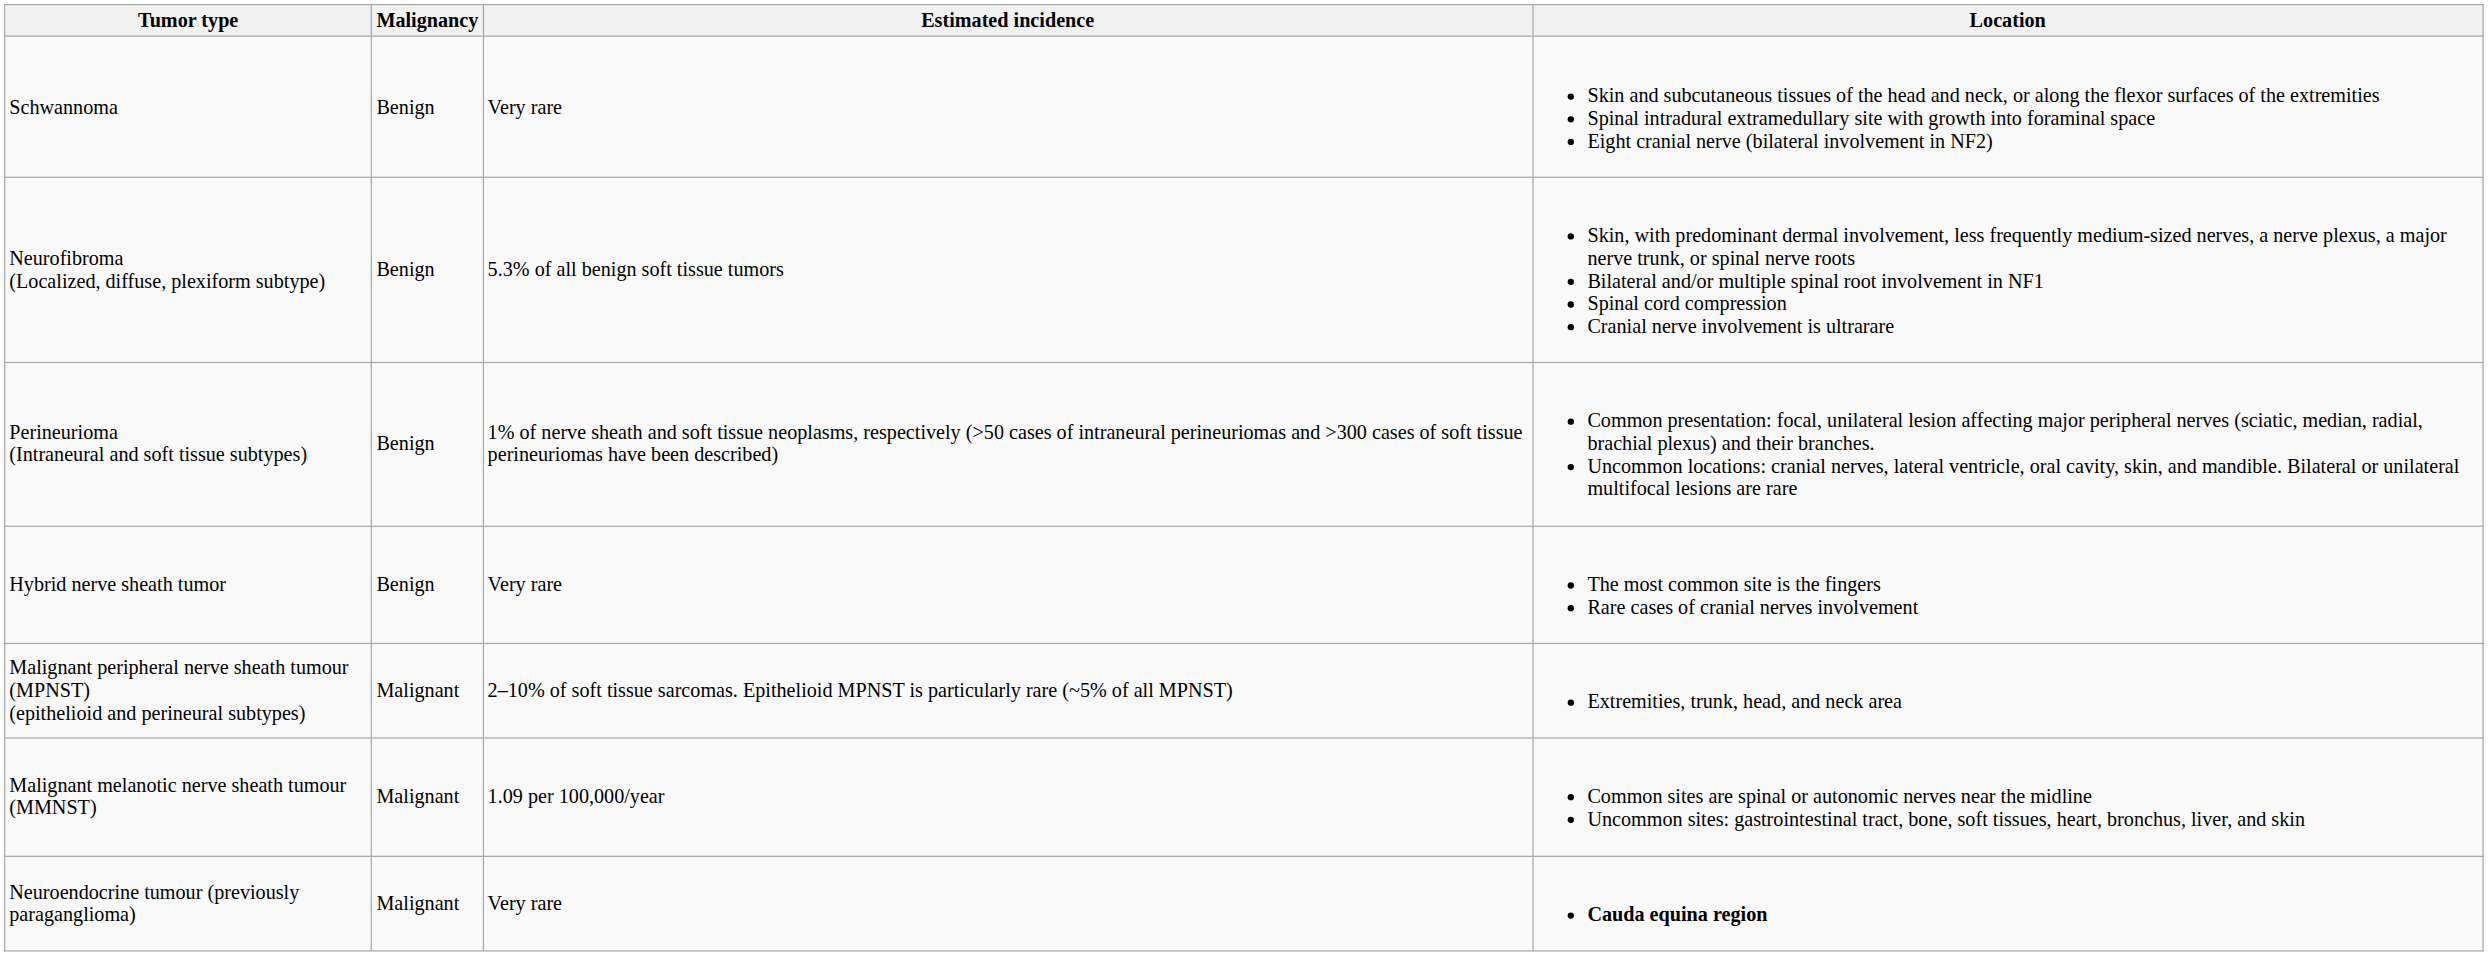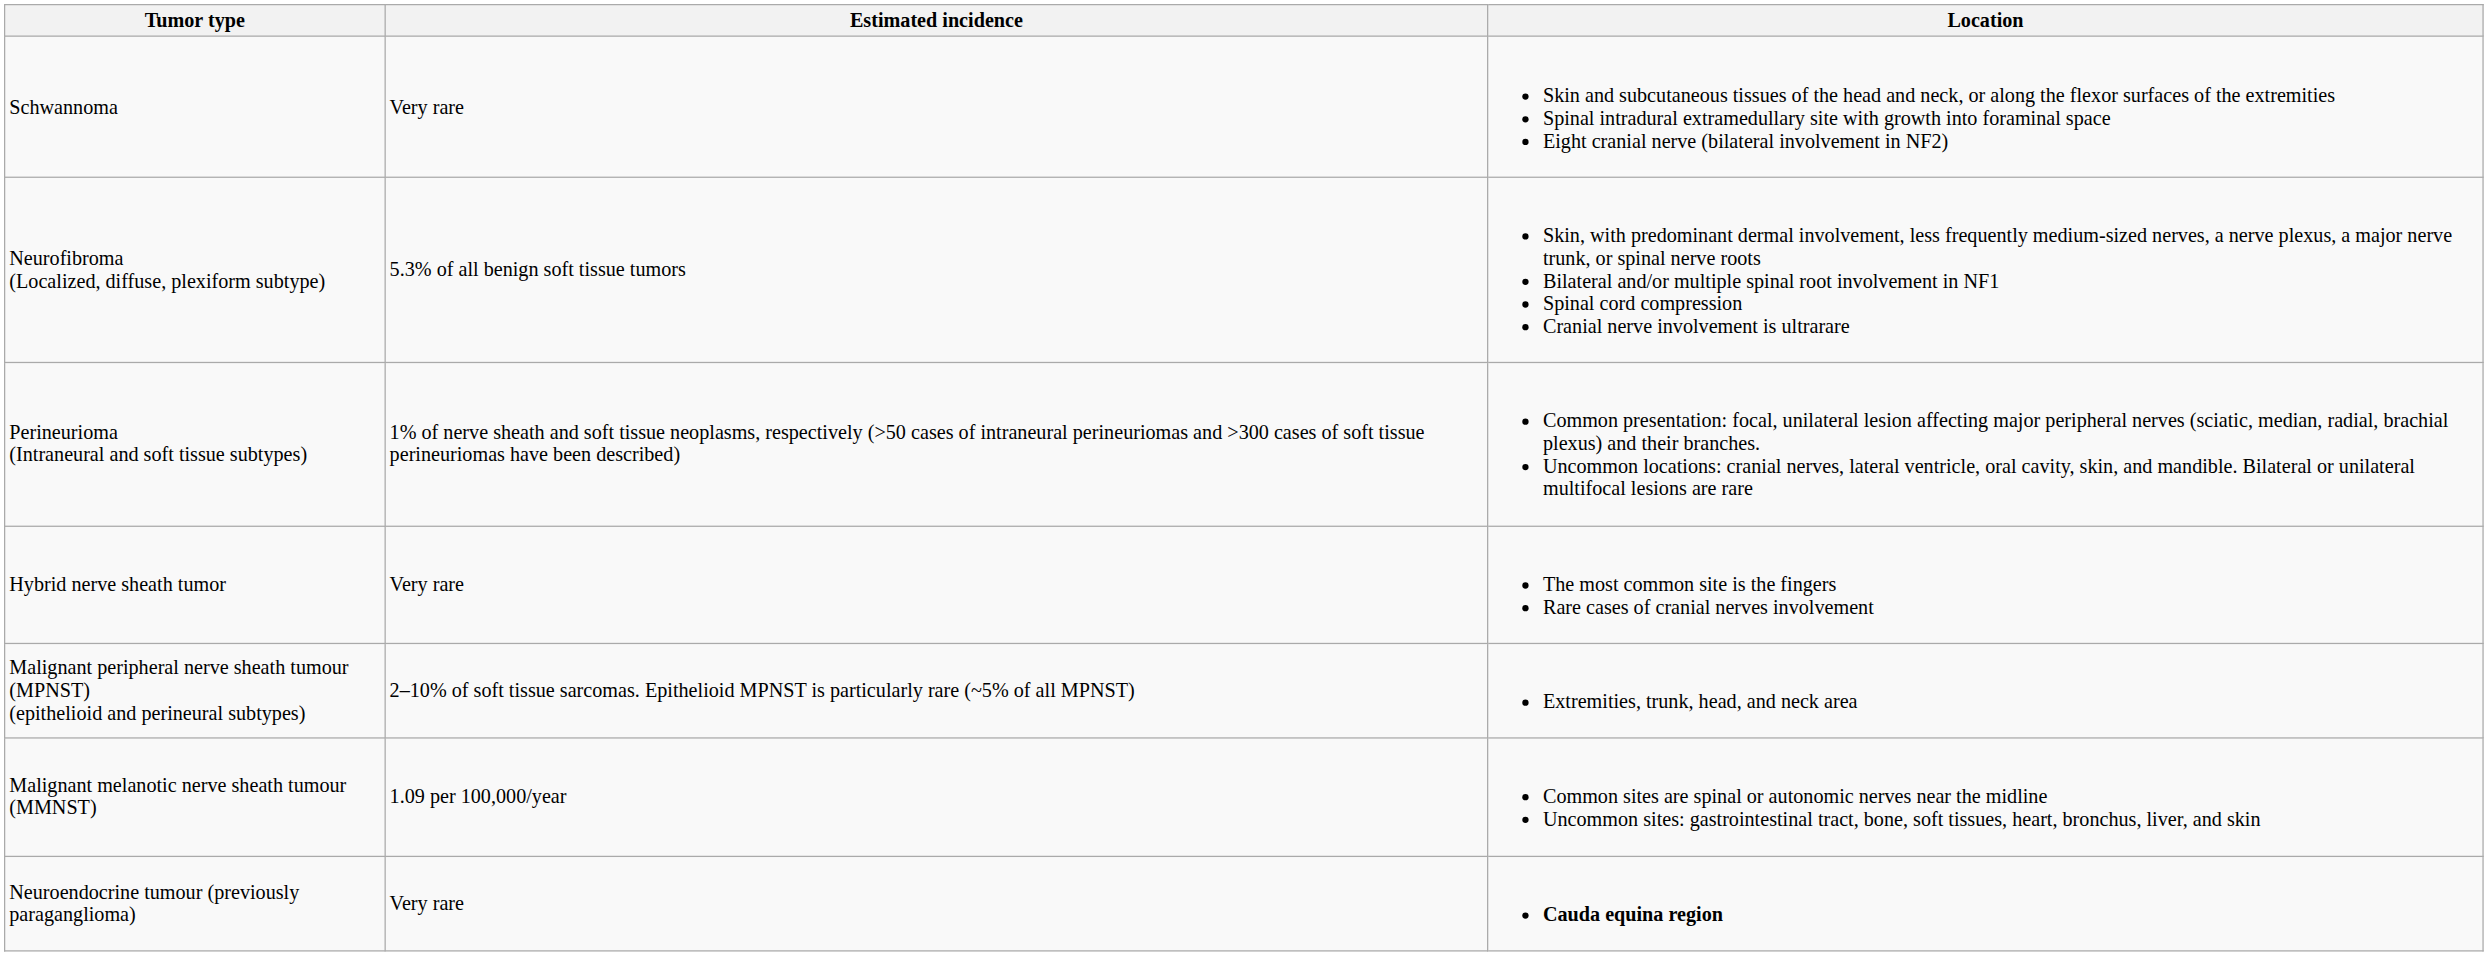 <table class="wikitable">
 <tr>
 <th>Tumor type</th>
-<th>Malignancy</th>
 <th>Estimated incidence</th>
 <th>Location</th>
 </tr>
 <tr>
 <td>Schwannoma</td>
-<td>Benign</td>
 <td>Very rare</td>
 <td><br><ul><li>Skin and subcutaneous tissues of the head and neck, or along the flexor surfaces of the extremities</li><li>Spinal intradural extramedullary site with growth into foraminal space</li><li>Eight cranial nerve (bilateral involvement in NF2)</li></ul></td>
 </tr>
 <tr>
 <td>Neurofibroma<br>(Localized, diffuse, plexiform subtype)</td>
-<td>Benign</td>
 <td>5.3% of all benign soft tissue tumors</td>
 <td><br><ul><li>Skin, with predominant dermal involvement, less frequently medium-sized nerves, a nerve plexus, a major nerve trunk, or spinal nerve roots</li><li>Bilateral and/or multiple spinal root involvement in NF1</li><li>Spinal cord compression</li><li>Cranial nerve involvement is ultrarare</li></ul></td>
 </tr>
 <tr>
 <td>Perineurioma<br>(Intraneural and soft tissue subtypes)</td>
-<td>Benign</td>
 <td>1% of nerve sheath and soft tissue neoplasms, respectively (>50 cases of intraneural perineuriomas and >300 cases of soft tissue perineuriomas have been described)</td>
 <td><br><ul><li>Common presentation: focal, unilateral lesion affecting major peripheral nerves (sciatic, median, radial, brachial plexus) and their branches.</li><li>Uncommon locations: cranial nerves, lateral ventricle, oral cavity, skin, and mandible. Bilateral or unilateral multifocal lesions are rare</li></ul></td>
 </tr>
 <tr>
 <td>Hybrid nerve sheath tumor</td>
-<td>Benign</td>
 <td>Very rare</td>
 <td><br><ul><li>The most common site is the fingers</li><li>Rare cases of cranial nerves involvement</li></ul></td>
 </tr>
 <tr>
 <td>Malignant peripheral nerve sheath tumour (MPNST)<br>(epithelioid and perineural subtypes)</td>
-<td>Malignant</td>
 <td>2–10% of soft tissue sarcomas. Epithelioid MPNST is particularly rare (~5% of all MPNST)</td>
 <td><br><ul><li>Extremities, trunk, head, and neck area</li></ul></td>
 </tr>
 <tr>
 <td>Malignant melanotic nerve sheath tumour (MMNST)</td>
-<td>Malignant</td>
 <td>1.09 per 100,000/year</td>
 <td><br><ul><li>Common sites are spinal or autonomic nerves near the midline</li><li>Uncommon sites: gastrointestinal tract, bone, soft tissues, heart, bronchus, liver, and skin</li></ul></td>
 </tr>
 <tr>
 <td>Neuroendocrine tumour (previously paraganglioma)</td>
-<td>Malignant</td>
 <td>Very rare</td>
 <td><strong><br><ul><li>Cauda equina region</li></ul></strong></td>
 </tr>
 </table>
